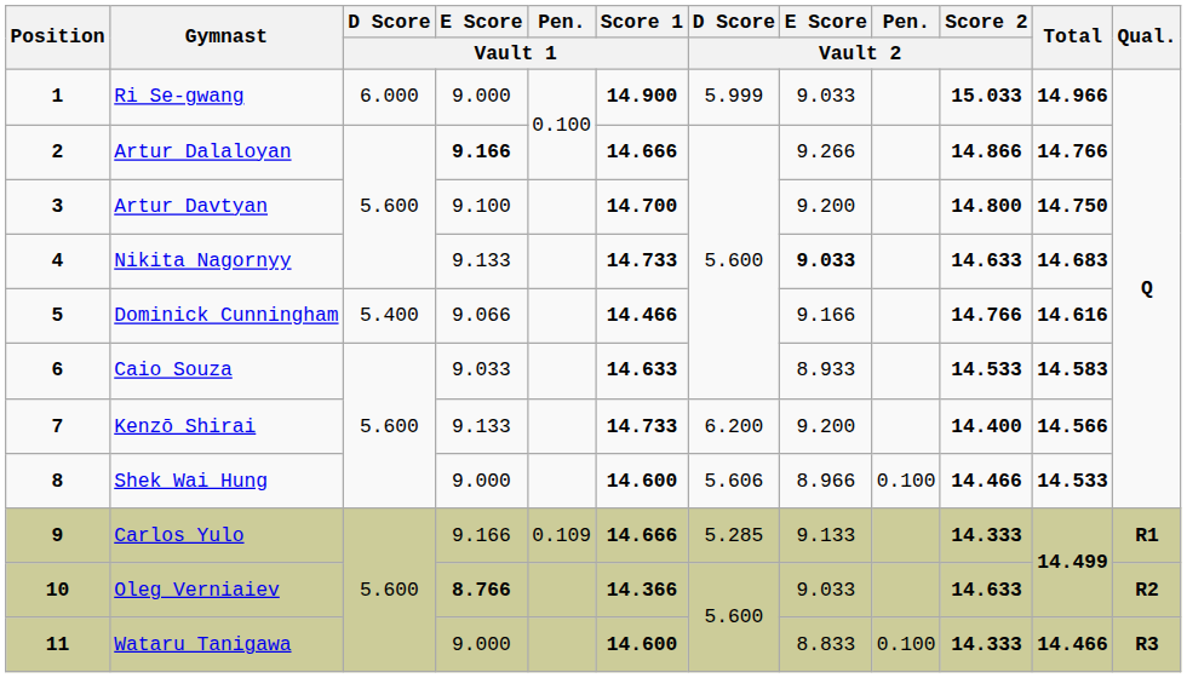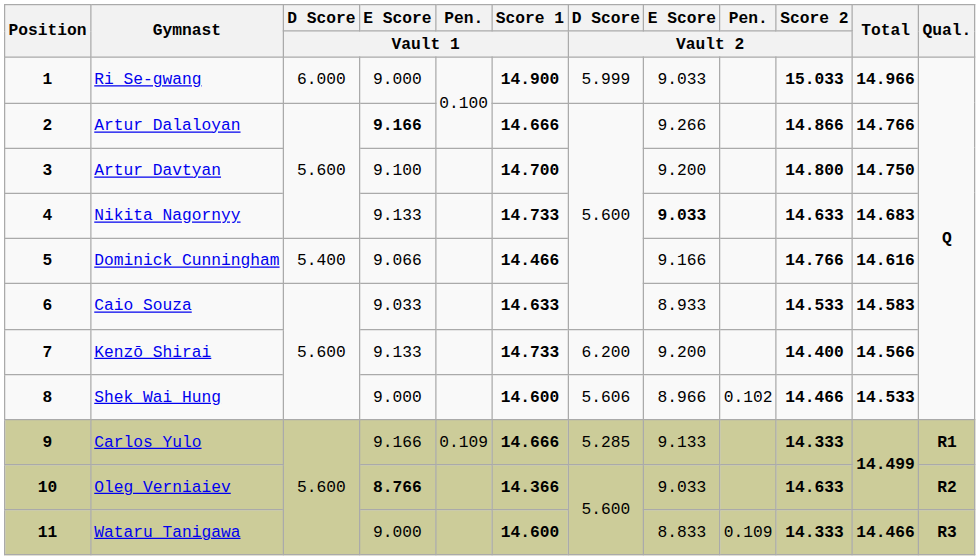 <table style="text-align:center;" class="wikitable sortable">
 <tr>
 <th rowspan="2">Position</th>
 <th rowspan="2">Gymnast</th>
 <th>D Score</th>
 <th>E Score</th>
 <th>Pen.</th>
 <th>Score 1</th>
 <th>D Score</th>
 <th>E Score</th>
 <th>Pen.</th>
 <th>Score 2</th>
 <th rowspan="2">Total</th>
 <th rowspan="2">Qual.</th>
 </tr>
 <tr>
 <th colspan="4">Vault 1</th>
 <th colspan="4">Vault 2</th>
 </tr>
 <tr>
 <td scope="row" style="text-align:center"><strong>1</strong></td>
 <td style="height:30px; text-align:left;"> <a href='#'>Ri Se-gwang</a></td>
 <td>6.000</td>
 <td>9.000</td>
 <td rowspan=2>0.100</td>
 <td><strong>14.900</strong></td>
 <td>5.999</td>
 <td>9.033</td>
 <td></td>
 <td><strong>15.033</strong></td>
 <td><strong>14.966</strong></td>
 <td rowspan=8><strong>Q</strong></td>
 </tr>
 <tr>
 <td scope="row" style="text-align:center"><strong>2</strong></td>
 <td style="height:30px; text-align:left;"> <a href='#'>Artur Dalaloyan</a></td>
 <td rowspan=3>5.600</td>
 <td><strong>9.166</strong></td>
 <td><strong>14.666</strong></td>
 <td rowspan=5>5.600</td>
 <td>9.266</td>
 <td></td>
 <td><strong>14.866</strong></td>
 <td><strong>14.766</strong></td>
 </tr>
 <tr>
 <td scope="row" style="text-align:center"><strong>3</strong></td>
 <td style="height:30px; text-align:left;"> <a href='#'>Artur Davtyan</a></td>
 <td>9.100</td>
 <td></td>
 <td><strong>14.700</strong></td>
 <td>9.200</td>
 <td></td>
 <td><strong>14.800</strong></td>
 <td><strong>14.750</strong></td>
 </tr>
 <tr>
 <td scope="row" style="text-align:center"><strong>4</strong></td>
 <td style="height:30px; text-align:left;"> <a href='#'>Nikita Nagornyy</a></td>
 <td>9.133</td>
 <td></td>
 <td><strong>14.733</strong></td>
 <td><strong>9.033</strong></td>
 <td></td>
 <td><strong>14.633</strong></td>
 <td><strong>14.683</strong></td>
 </tr>
 <tr>
 <td scope="row" style="text-align:center"><strong>5</strong></td>
 <td style="height:30px; text-align:left;"> <a href='#'>Dominick Cunningham</a></td>
 <td>5.400</td>
 <td>9.066</td>
 <td></td>
 <td><strong>14.466</strong></td>
 <td>9.166</td>
 <td></td>
 <td><strong>14.766</strong></td>
 <td><strong>14.616</strong></td>
 </tr>
 <tr>
 <td scope="row" style="text-align:center"><strong>6</strong></td>
 <td style="height:30px; text-align:left;"> <a href='#'>Caio Souza</a></td>
 <td rowspan=3>5.600</td>
 <td>9.033</td>
 <td></td>
 <td><strong>14.633</strong></td>
 <td>8.933</td>
 <td></td>
 <td><strong>14.533</strong></td>
 <td><strong>14.583</strong></td>
 </tr>
 <tr>
 <td scope="row" style="text-align:center"><strong>7</strong></td>
 <td style="height:30px; text-align:left;"> <a href='#'>Kenzō Shirai</a></td>
 <td>9.133</td>
 <td></td>
 <td><strong>14.733</strong></td>
 <td>6.200</td>
 <td>9.200</td>
 <td></td>
 <td><strong>14.400</strong></td>
 <td><strong>14.566</strong></td>
 </tr>
 <tr>
 <td scope="row" style="text-align:center"><strong>8</strong></td>
 <td style="height:30px; text-align:left;"> <a href='#'>Shek Wai Hung</a></td>
 <td>9.000</td>
 <td></td>
 <td><strong>14.600</strong></td>
 <td>5.606</td>
 <td>8.966</td>
-<td>0.100</td>
+<td>0.102</td>
 <td><strong>14.466</strong></td>
 <td><strong>14.533</strong></td>
 </tr>
 <tr style="background:#cccc99;">
 <td scope="row" style="text-align:center"><strong>9</strong></td>
 <td style="height:30px; text-align:left;"> <a href='#'>Carlos Yulo</a></td>
 <td rowspan=3>5.600</td>
 <td>9.166</td>
 <td>0.109</td>
 <td><strong>14.666</strong></td>
 <td>5.285</td>
 <td>9.133</td>
 <td></td>
 <td><strong>14.333</strong></td>
 <td rowspan=2><strong>14.499</strong></td>
 <td><strong>R1</strong></td>
 </tr>
 <tr style="background:#cccc99;">
 <td scope="row" style="text-align:center"><strong>10</strong></td>
 <td style="height:30px; text-align:left;"> <a href='#'>Oleg Verniaiev</a></td>
 <td><strong>8.766</strong></td>
 <td></td>
 <td><strong>14.366</strong></td>
 <td rowspan=2>5.600</td>
 <td>9.033</td>
 <td></td>
 <td><strong>14.633</strong></td>
 <td><strong>R2</strong></td>
 </tr>
 <tr style="background:#cccc99;">
 <td scope="row" style="text-align:center"><strong>11</strong></td>
 <td style="height:30px; text-align:left;"> <a href='#'>Wataru Tanigawa</a></td>
 <td>9.000</td>
 <td></td>
 <td><strong>14.600</strong></td>
 <td>8.833</td>
-<td>0.100</td>
+<td>0.109</td>
 <td><strong>14.333</strong></td>
 <td><strong>14.466</strong></td>
 <td><strong>R3</strong></td>
 </tr>
 </table>
